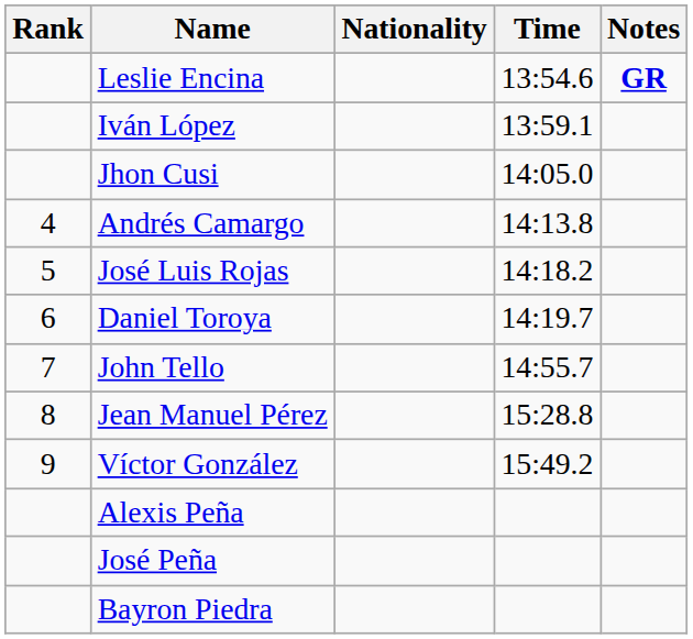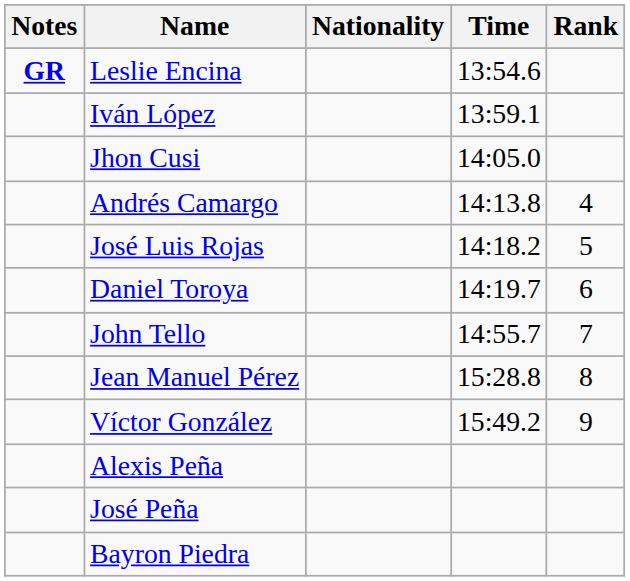 <table class="wikitable sortable" style="text-align:center">
 <tr>
-<th>Rank</th>
+<th>Notes</th>
 <th>Name</th>
 <th>Nationality</th>
 <th>Time</th>
-<th>Notes</th>
+<th>Rank</th>
 </tr>
 <tr>
-<td></td>
+<td><strong><a href='#'>GR</a></strong></td>
 <td align=left><a href='#'>Leslie Encina</a></td>
 <td align=left></td>
 <td>13:54.6</td>
-<td><strong><a href='#'>GR</a></strong></td>
+<td></td>
 </tr>
 <tr>
 <td></td>
 <td align=left><a href='#'>Iván López</a></td>
 <td align=left></td>
 <td>13:59.1</td>
 <td></td>
 </tr>
 <tr>
 <td></td>
 <td align=left><a href='#'>Jhon Cusi</a></td>
 <td align=left></td>
 <td>14:05.0</td>
 <td></td>
 </tr>
 <tr>
-<td>4</td>
+<td></td>
 <td align=left><a href='#'>Andrés Camargo</a></td>
 <td align=left></td>
 <td>14:13.8</td>
-<td></td>
+<td>4</td>
 </tr>
 <tr>
-<td>5</td>
+<td></td>
 <td align=left><a href='#'>José Luis Rojas</a></td>
 <td align=left></td>
 <td>14:18.2</td>
-<td></td>
+<td>5</td>
 </tr>
 <tr>
-<td>6</td>
+<td></td>
 <td align=left><a href='#'>Daniel Toroya</a></td>
 <td align=left></td>
 <td>14:19.7</td>
-<td></td>
+<td>6</td>
 </tr>
 <tr>
-<td>7</td>
+<td></td>
 <td align=left><a href='#'>John Tello</a></td>
 <td align=left></td>
 <td>14:55.7</td>
-<td></td>
+<td>7</td>
 </tr>
 <tr>
-<td>8</td>
+<td></td>
 <td align=left><a href='#'>Jean Manuel Pérez</a></td>
 <td align=left></td>
 <td>15:28.8</td>
-<td></td>
+<td>8</td>
 </tr>
 <tr>
-<td>9</td>
+<td></td>
 <td align=left><a href='#'>Víctor González</a></td>
 <td align=left></td>
 <td>15:49.2</td>
-<td></td>
+<td>9</td>
 </tr>
 <tr>
 <td></td>
 <td align=left><a href='#'>Alexis Peña</a></td>
 <td align=left></td>
 <td></td>
 <td></td>
 </tr>
 <tr>
 <td></td>
 <td align=left><a href='#'>José Peña</a></td>
 <td align=left></td>
 <td></td>
 <td></td>
 </tr>
 <tr>
 <td></td>
 <td align=left><a href='#'>Bayron Piedra</a></td>
 <td align=left></td>
 <td></td>
 <td></td>
 </tr>
 </table>
